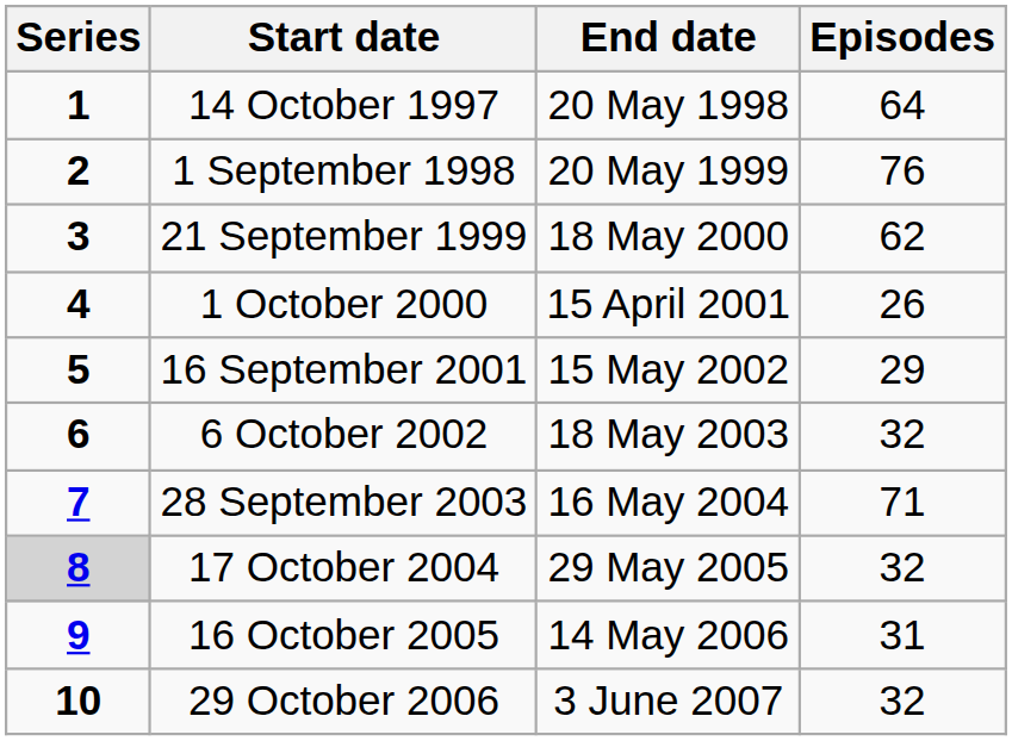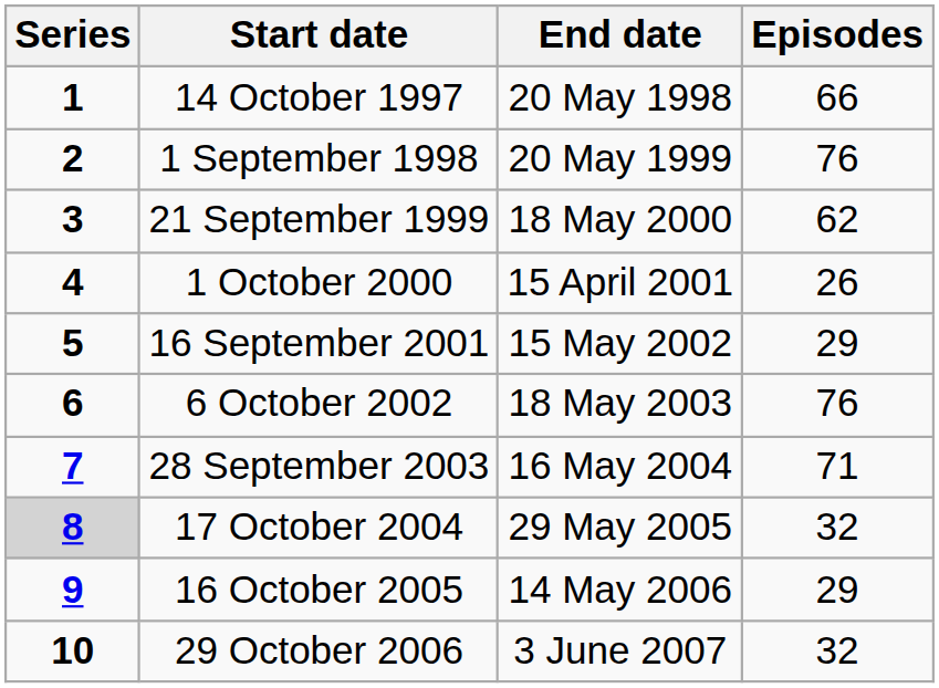 <table class="wikitable" style="text-align:center;">
 <tr>
 <th>Series</th>
 <th>Start date</th>
 <th>End date</th>
 <th>Episodes</th>
 </tr>
 <tr>
 <td><strong>1</strong></td>
 <td>14 October 1997</td>
 <td>20 May 1998</td>
-<td>64</td>
+<td>66</td>
 </tr>
 <tr>
 <td><strong>2</strong></td>
 <td>1 September 1998</td>
 <td>20 May 1999</td>
 <td>76</td>
 </tr>
 <tr>
 <td><strong>3</strong></td>
 <td>21 September 1999</td>
 <td>18 May 2000</td>
 <td>62</td>
 </tr>
 <tr>
 <td><strong>4</strong></td>
 <td>1 October 2000</td>
 <td>15 April 2001</td>
 <td>26</td>
 </tr>
 <tr>
 <td><strong>5</strong></td>
 <td>16 September 2001</td>
 <td>15 May 2002</td>
 <td>29</td>
 </tr>
 <tr>
 <td><strong>6</strong></td>
 <td>6 October 2002</td>
 <td>18 May 2003</td>
-<td>32</td>
+<td>76</td>
 </tr>
 <tr>
 <td><strong><a href='#'>7</a></strong></td>
 <td>28 September 2003</td>
 <td>16 May 2004</td>
 <td>71</td>
 </tr>
 <tr>
 <td style="background: lightgrey;"><strong><a href='#'>8</a></strong></td>
 <td>17 October 2004</td>
 <td>29 May 2005</td>
 <td>32</td>
 </tr>
 <tr>
 <td><strong><a href='#'>9</a></strong></td>
 <td>16 October 2005</td>
 <td>14 May 2006</td>
-<td>31</td>
+<td>29</td>
 </tr>
 <tr>
 <td><strong>10</strong></td>
 <td>29 October 2006</td>
 <td>3 June 2007</td>
 <td>32</td>
 </tr>
 </table>
